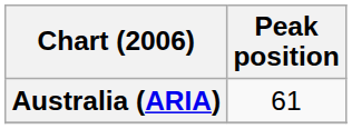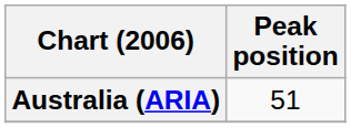 <table class="wikitable sortable plainrowheaders" style="text-align:center">
 <tr>
 <th scope="col">Chart (2006)</th>
 <th scope="col">Peak<br>position</th>
 </tr>
 <tr>
 <th scope="row">Australia (<a href='#'>ARIA</a>)</th>
-<td>61</td>
+<td>51</td>
 </tr>
 <tr>
 </tr>
 <tr>
 </tr>
 <tr>
 </tr>
 <tr>
 </tr>
 <tr>
 </tr>
 <tr>
 </tr>
 </table>
